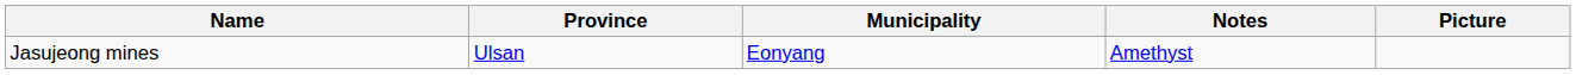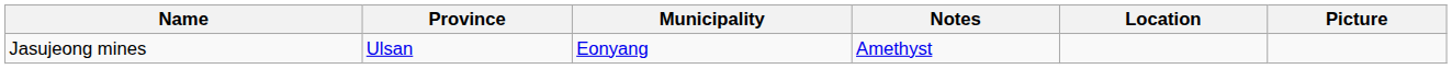 <table class="wikitable sortable" style="width:100%">
 <tr>
 <th>Name</th>
 <th>Province</th>
 <th>Municipality</th>
 <th class="unsortable">Notes</th>
+<th class="unsortable">Location</th>
 <th class="unsortable" style="width:150px">Picture</th>
 </tr>
 <tr>
 <td>Jasujeong mines</td>
 <td><a href='#'>Ulsan</a></td>
 <td><a href='#'>Eonyang</a></td>
 <td><a href='#'>Amethyst</a></td>
 <td></td>
+<td></td>
 </tr>
 </table>
